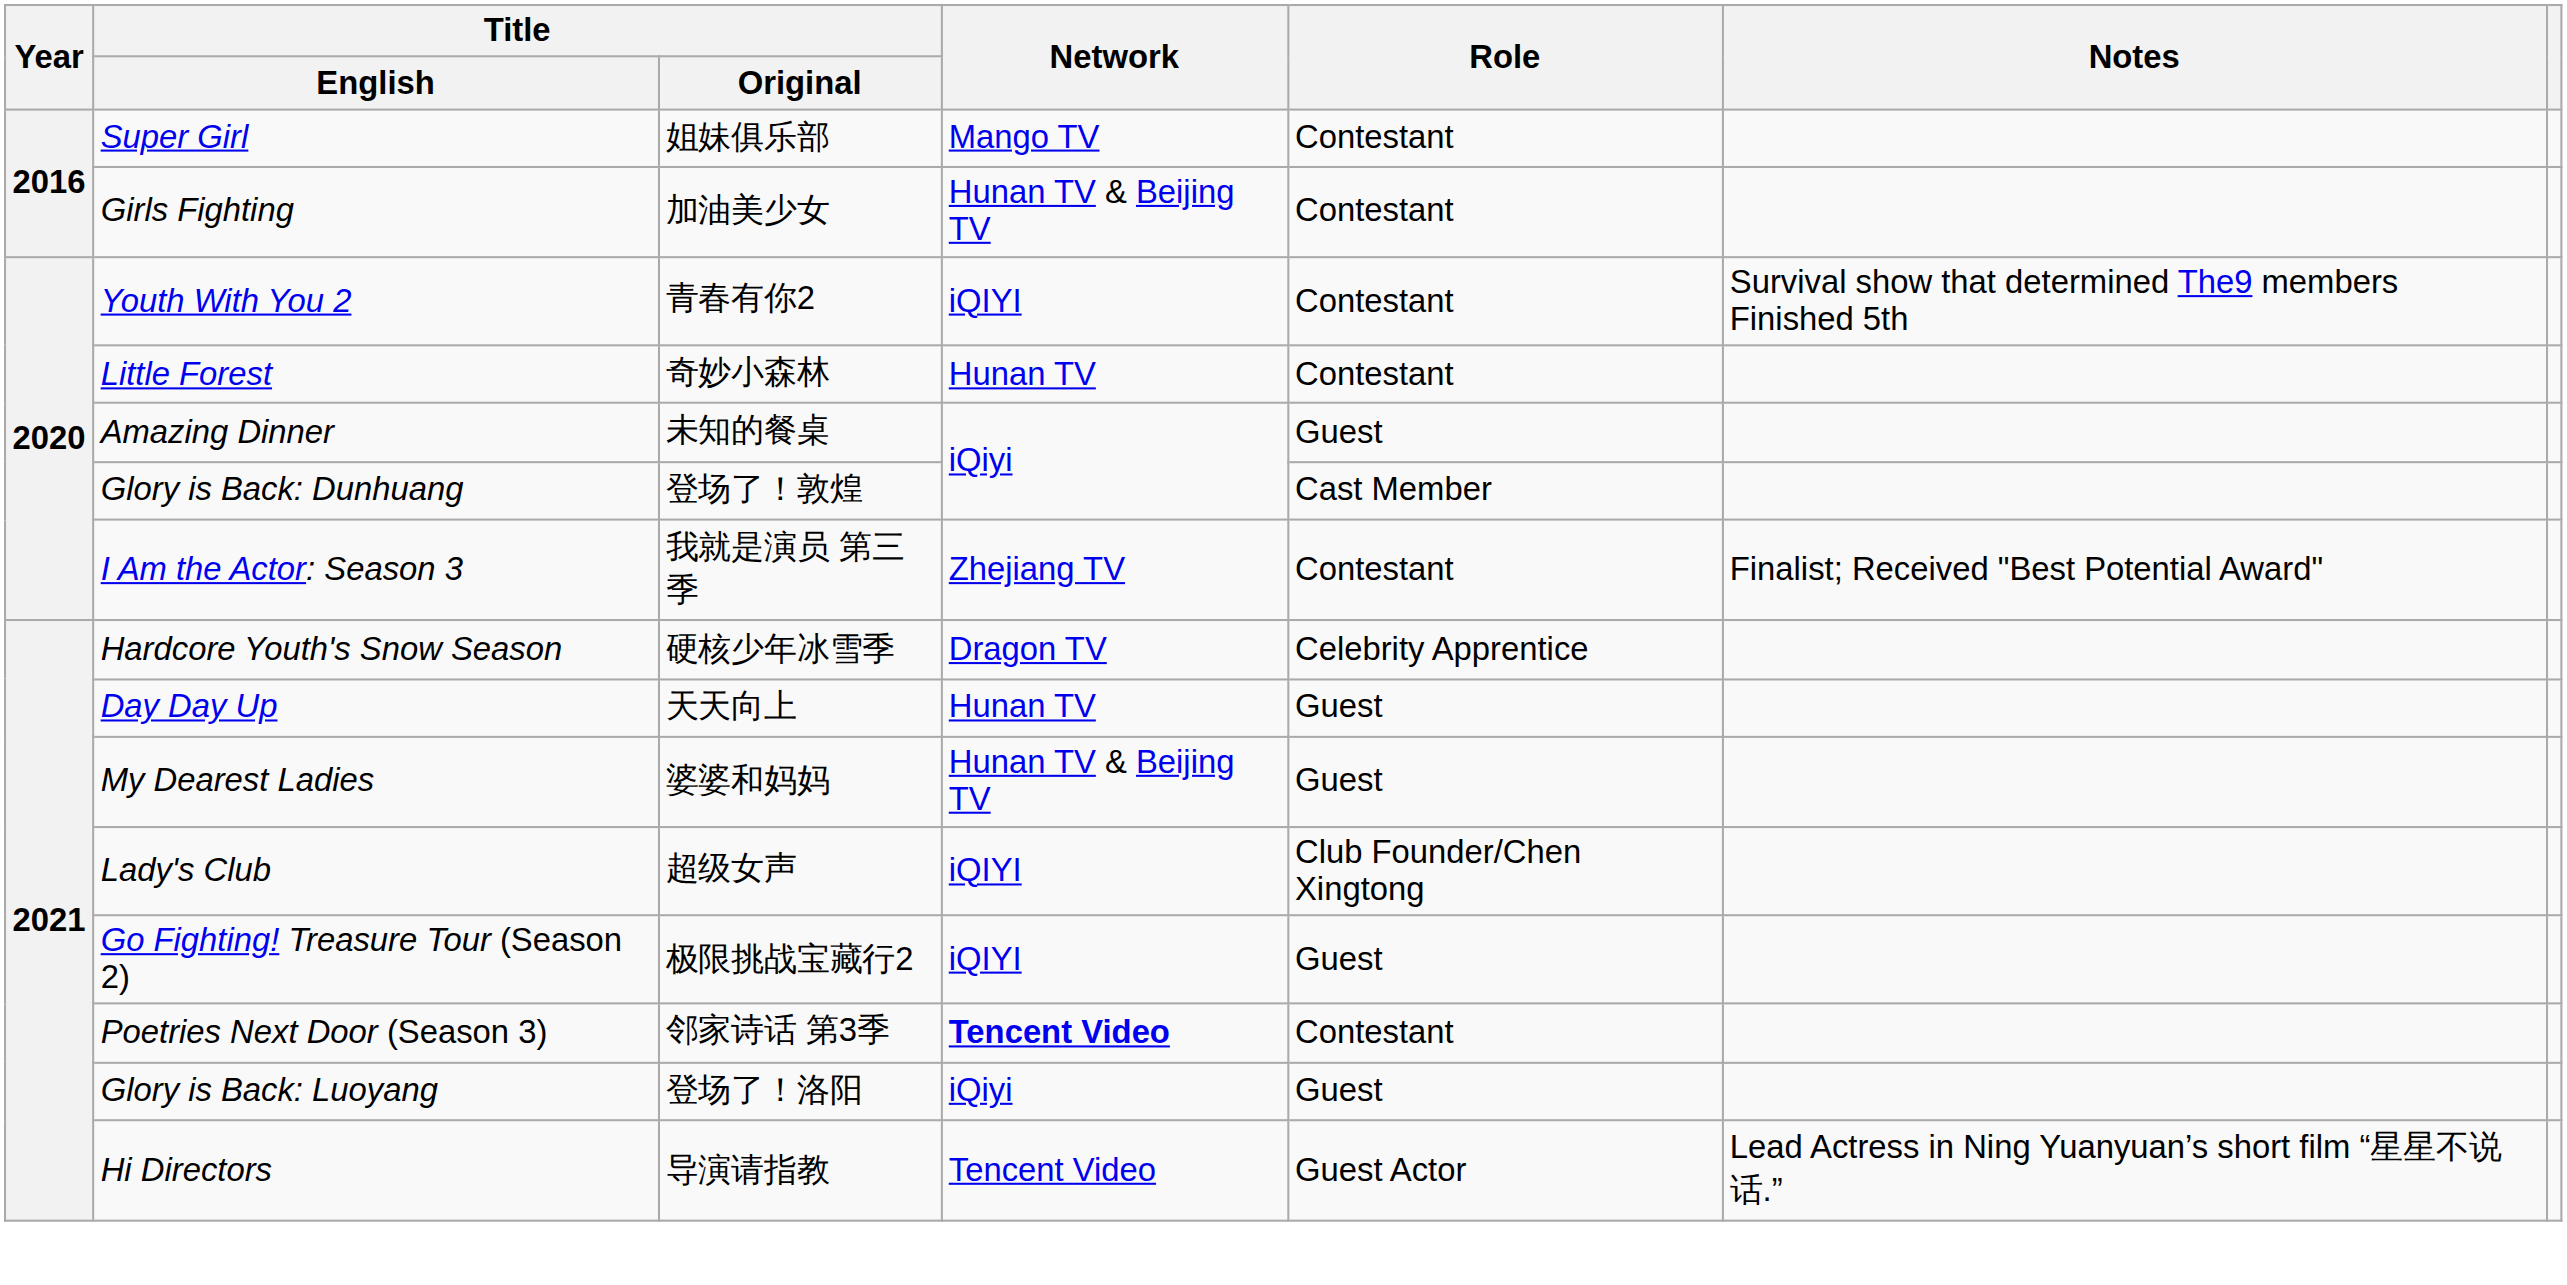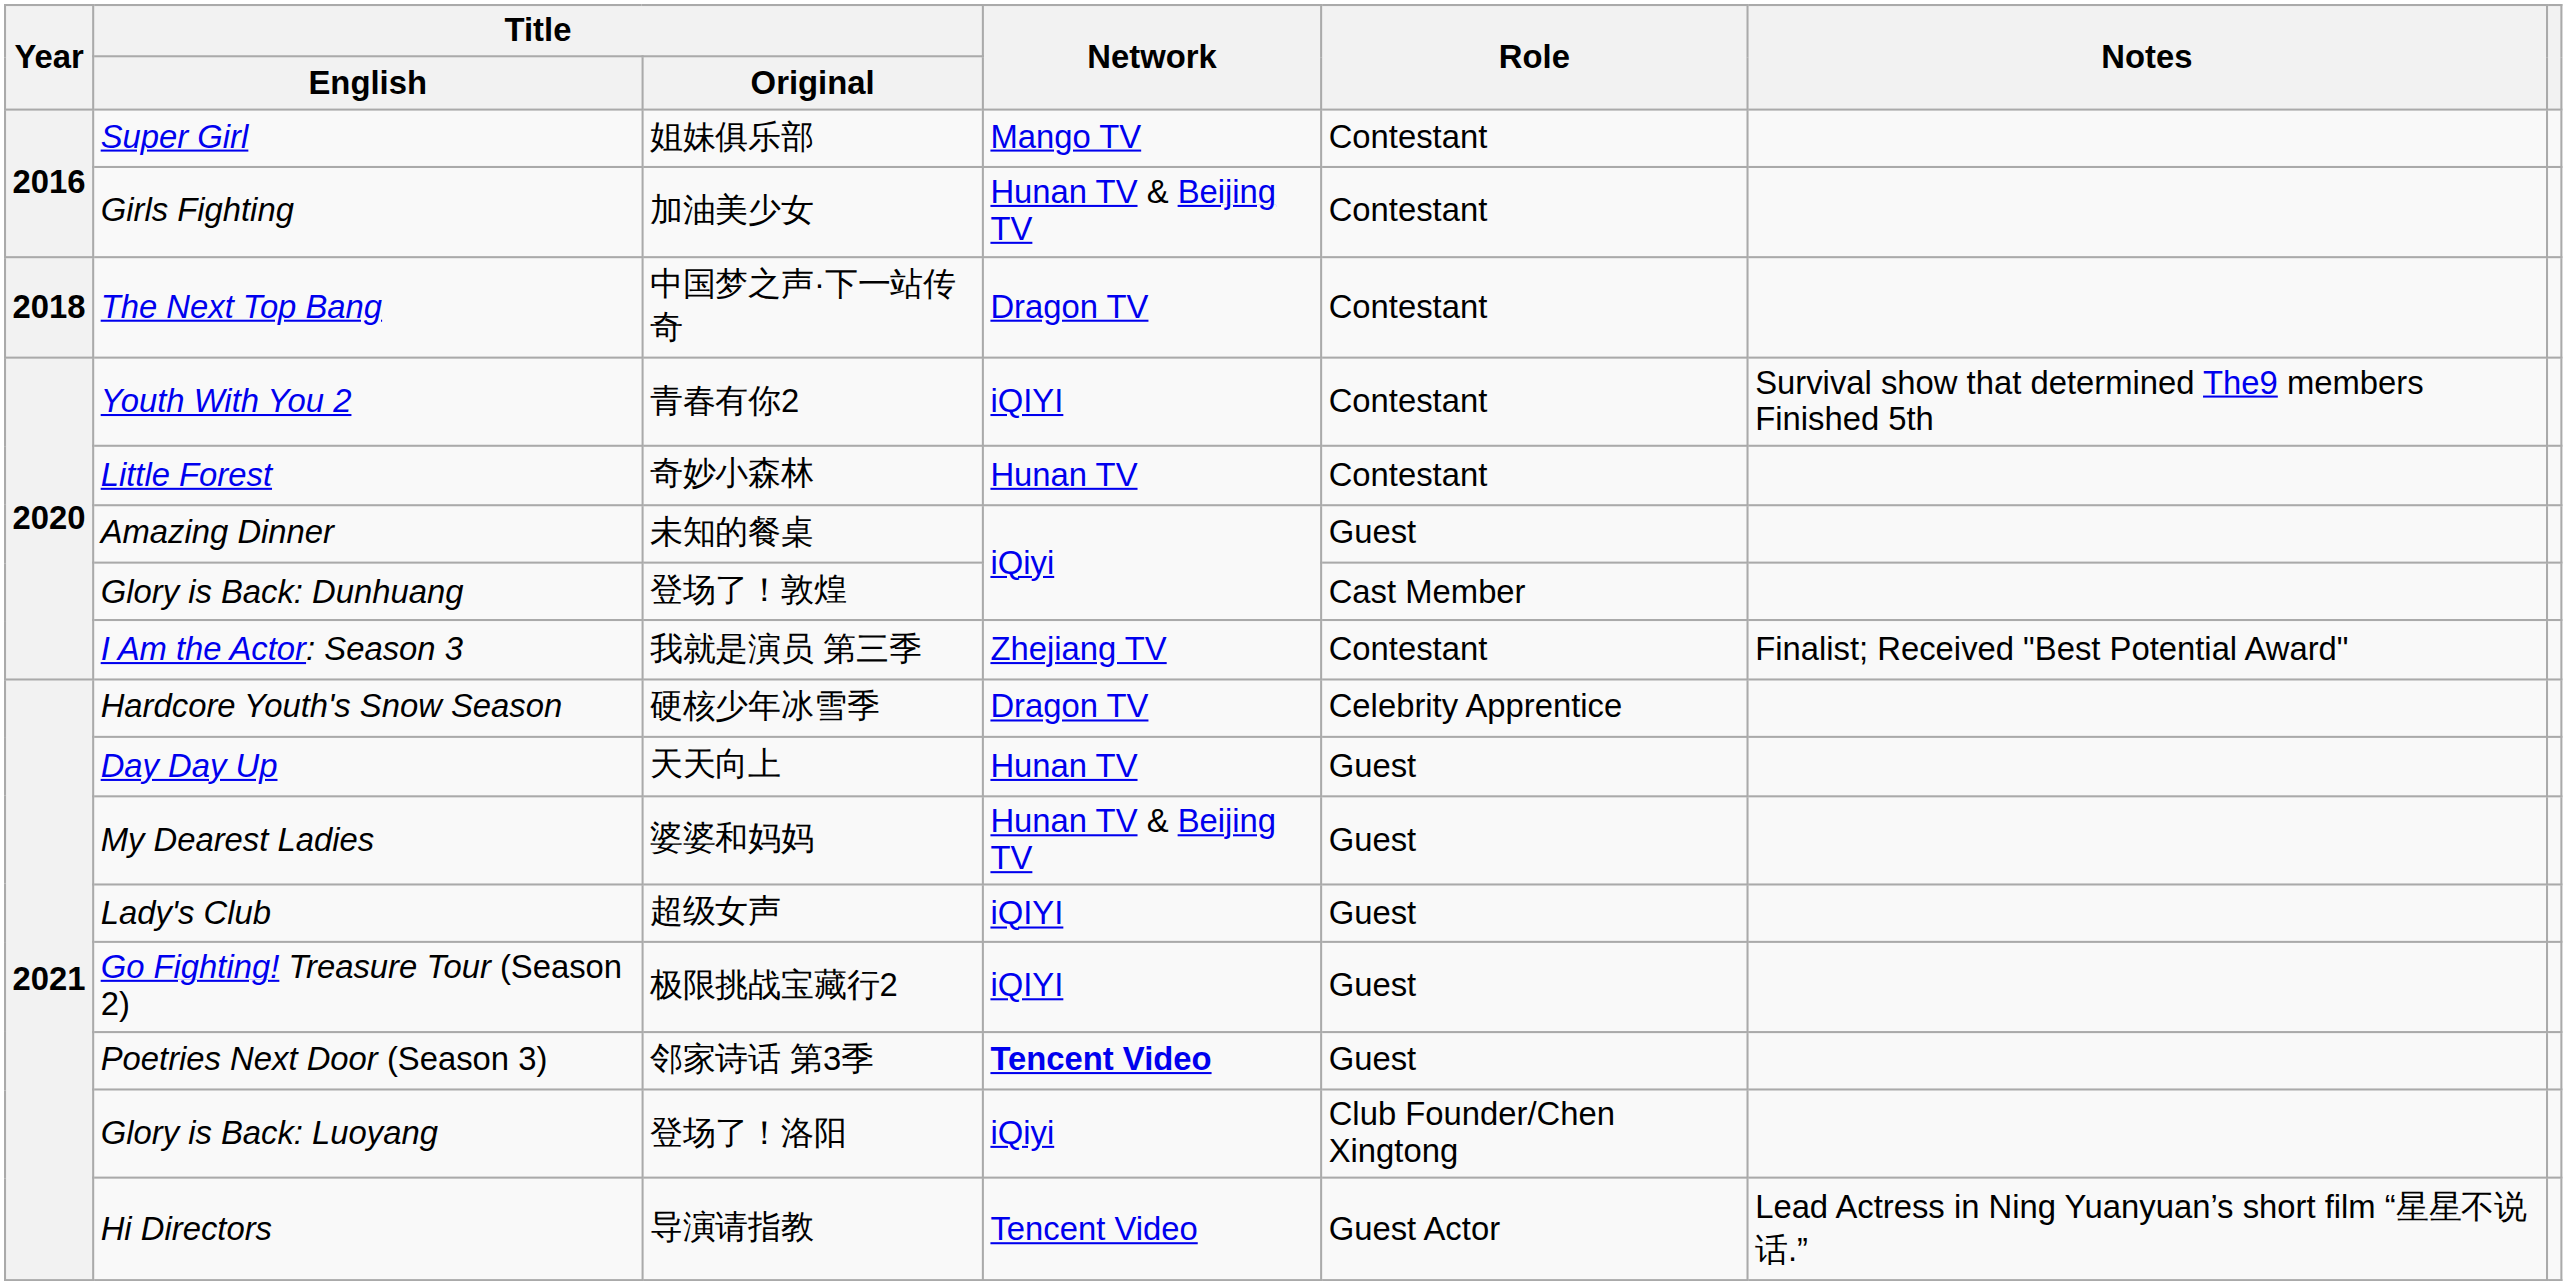 <table class="wikitable sortable plainrowheaders">
 <tr>
 <th scope="col" rowspan="2">Year</th>
 <th scope="col" colspan="2">Title</th>
 <th scope="col" rowspan="2">Network</th>
 <th scope="col" rowspan="2">Role</th>
 <th scope="col" rowspan="2">Notes</th>
 <th scope="col" rowspan="2" class="unsortable"></th>
 </tr>
 <tr>
 <th scope="col">English</th>
 <th scope="col">Original</th>
 </tr>
 <tr>
 <th scope="row" rowspan="2">2016</th>
 <td><em><a href='#'>Super Girl</a></em></td>
 <td>姐妹俱乐部</td>
 <td><a href='#'>Mango TV</a></td>
 <td>Contestant</td>
 <td></td>
 <td></td>
 </tr>
 <tr>
 <td><em>Girls Fighting</em></td>
 <td>加油美少女</td>
 <td><a href='#'>Hunan TV</a> & <a href='#'>Beijing TV</a></td>
+<td>Contestant</td>
+<td></td>
+<td></td>
+</tr>
+<tr>
+<th scope="row">2018</th>
+<td><em><a href='#'>The Next Top Bang</a></em></td>
+<td>中国梦之声·下一站传奇</td>
+<td><a href='#'>Dragon TV</a></td>
 <td>Contestant</td>
 <td></td>
 <td></td>
 </tr>
 <tr>
 <th scope="row" rowspan="5">2020</th>
 <td><em><a href='#'>Youth With You 2</a></em></td>
 <td>青春有你2</td>
 <td><a href='#'>iQIYI</a></td>
 <td>Contestant</td>
 <td>Survival show that determined <a href='#'>The9</a> members<br>Finished 5th</td>
 <td></td>
 </tr>
 <tr>
 <td><em><a href='#'>Little Forest</a></em></td>
 <td>奇妙小森林</td>
 <td><a href='#'>Hunan TV</a></td>
 <td>Contestant</td>
 <td></td>
 <td></td>
 </tr>
 <tr>
 <td><em>Amazing Dinner</em></td>
 <td>未知的餐桌</td>
 <td rowspan="2"><a href='#'>iQiyi</a></td>
 <td>Guest</td>
 <td></td>
 <td></td>
 </tr>
 <tr>
 <td><em>Glory is Back: Dunhuang</em></td>
 <td>登场了！敦煌</td>
 <td>Cast Member</td>
 <td></td>
 <td></td>
 </tr>
 <tr>
 <td><em><a href='#'>I Am the Actor</a>: Season 3</em></td>
 <td>我就是演员 第三季</td>
 <td><a href='#'>Zhejiang TV</a></td>
 <td>Contestant</td>
 <td>Finalist; Received "Best Potential Award"</td>
 <td></td>
 </tr>
 <tr>
 <th scope="row" rowspan="10">2021</th>
 <td><em>Hardcore Youth's Snow Season</em></td>
 <td>硬核少年冰雪季</td>
 <td><a href='#'>Dragon TV</a></td>
 <td>Celebrity Apprentice</td>
 <td></td>
 <td></td>
 </tr>
 <tr>
 <td><em><a href='#'>Day Day Up</a></em></td>
 <td>天天向上</td>
 <td><a href='#'>Hunan TV</a></td>
 <td>Guest</td>
 <td></td>
 <td></td>
 </tr>
 <tr>
 <td><em>My Dearest Ladies</em></td>
 <td>婆婆和妈妈</td>
 <td><a href='#'>Hunan TV</a> & <a href='#'>Beijing TV</a></td>
 <td>Guest</td>
 <td></td>
 <td></td>
 </tr>
 <tr>
 <td><em>Lady's Club</em></td>
 <td>超级女声</td>
 <td><a href='#'>iQIYI</a></td>
-<td>Club Founder/Chen Xingtong</td>
+<td>Guest</td>
 <td></td>
 <td></td>
 </tr>
 <tr>
 <td><em><a href='#'>Go Fighting!</a> Treasure Tour</em> (Season 2)</td>
 <td>极限挑战宝藏行2</td>
 <td><a href='#'>iQIYI</a></td>
 <td>Guest</td>
 <td></td>
 <td></td>
 </tr>
 <tr>
 <td><em>Poetries Next Door</em> (Season 3)</td>
 <td>邻家诗话 第3季</td>
 <td><strong><a href='#'>Tencent Video</a></strong></td>
-<td>Contestant</td>
+<td>Guest</td>
 <td></td>
 <td></td>
 </tr>
 <tr>
 <td><em>Glory is Back: Luoyang</em></td>
 <td>登场了！洛阳</td>
 <td><a href='#'>iQiyi</a></td>
-<td>Guest</td>
+<td>Club Founder/Chen Xingtong</td>
 <td></td>
 <td></td>
 </tr>
 <tr>
 <td><em>Hi Directors</em></td>
 <td>导演请指教</td>
 <td><a href='#'>Tencent Video</a></td>
 <td>Guest Actor</td>
 <td>Lead Actress in Ning Yuanyuan’s short film “星星不说话.”</td>
 <td></td>
 </tr>
 </table>
